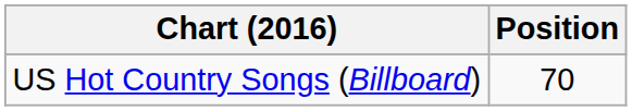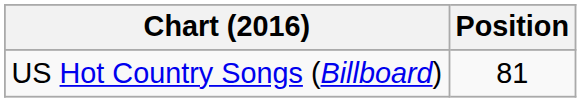 <table class="wikitable">
 <tr>
 <th scope="col">Chart (2016)</th>
 <th scope="col">Position</th>
 </tr>
 <tr>
 <td>US <a href='#'>Hot Country Songs</a> (<em><a href='#'>Billboard</a></em>)</td>
-<td align="center">70</td>
+<td align="center">81</td>
 </tr>
 </table>
